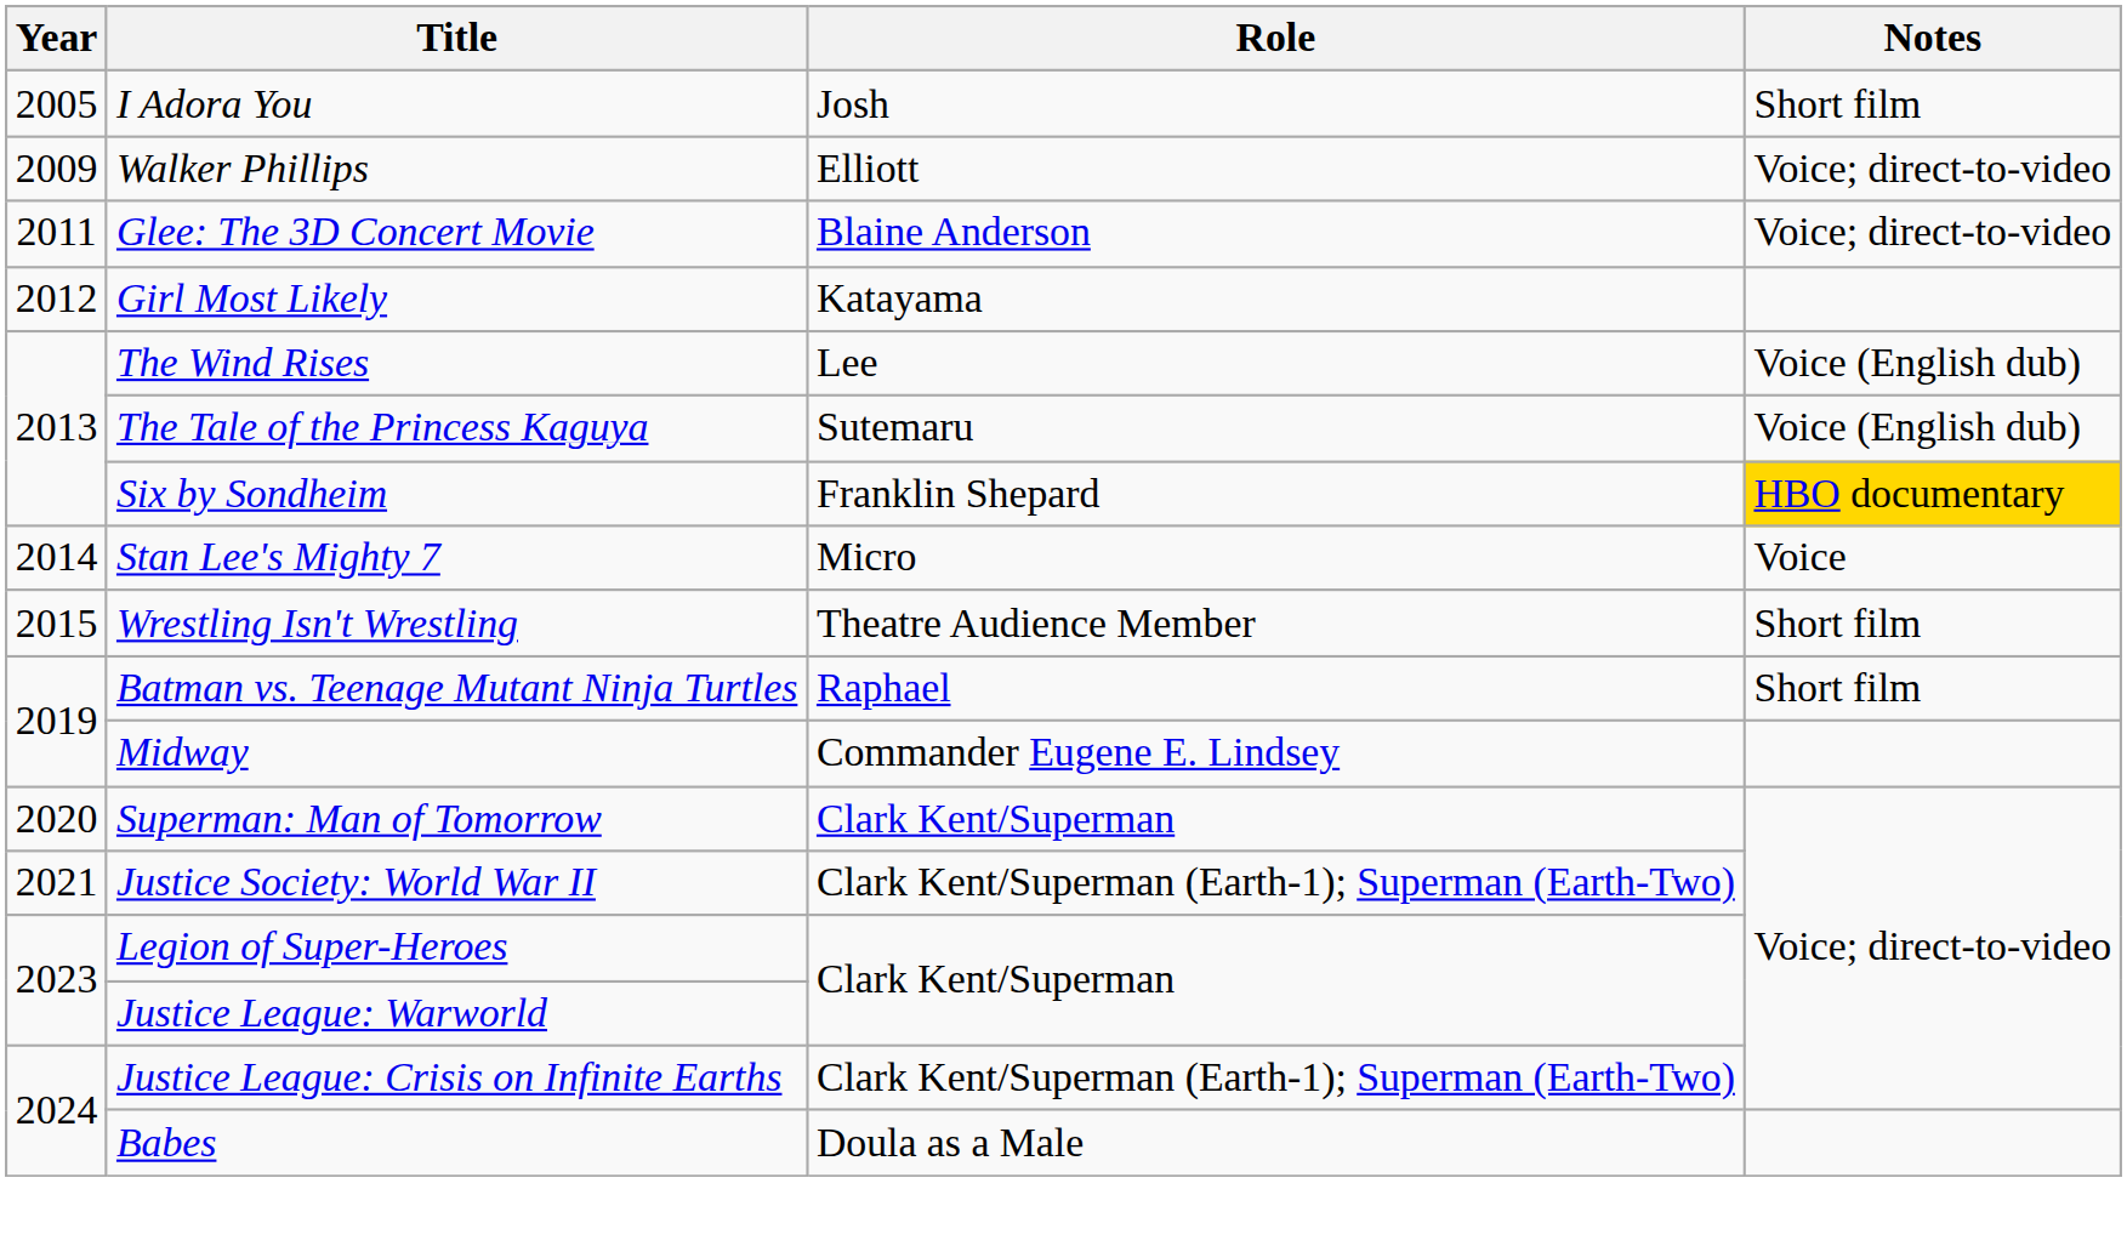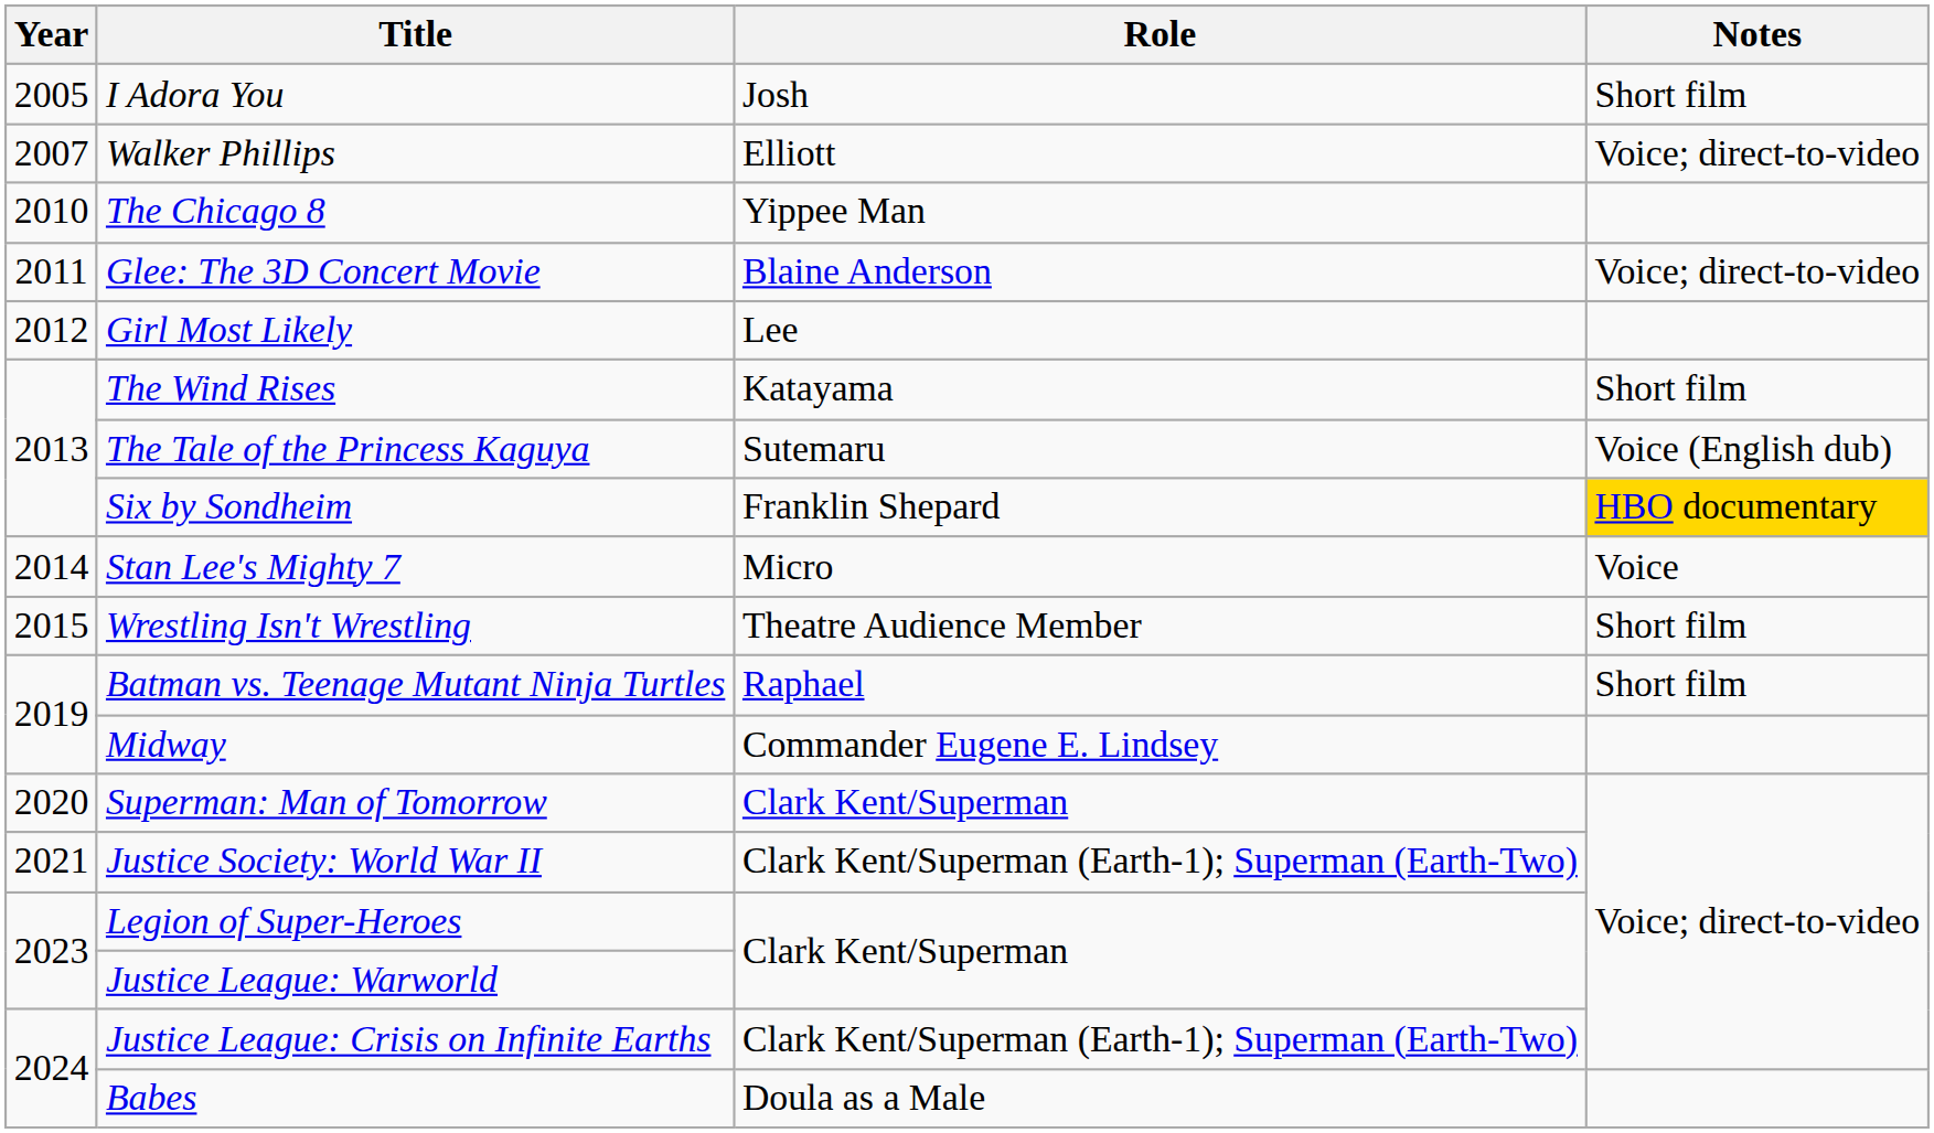 <table class="wikitable">
 <tr>
 <th scope="col">Year</th>
 <th scope="col">Title</th>
 <th scope="col">Role</th>
 <th scope="col" class="unsortable">Notes</th>
 </tr>
 <tr>
 <td style="text-align:center;">2005</td>
 <td><em>I Adora You</em></td>
 <td>Josh</td>
 <td>Short film</td>
 </tr>
 <tr>
-<td style="text-align:center;">2009</td>
+<td style="text-align:center;">2007</td>
 <td><em>Walker Phillips</em></td>
 <td>Elliott</td>
 <td>Voice; direct-to-video</td>
+</tr>
+<tr>
+<td style="text-align:center;">2010</td>
+<td><em><a href='#'>The Chicago 8</a></em></td>
+<td>Yippee Man</td>
+<td></td>
 </tr>
 <tr>
 <td style="text-align:center;">2011</td>
 <td><em><a href='#'>Glee: The 3D Concert Movie</a></em></td>
 <td><a href='#'>Blaine Anderson</a></td>
 <td>Voice; direct-to-video</td>
 </tr>
 <tr>
 <td style="text-align:center;">2012</td>
 <td><em><a href='#'>Girl Most Likely</a></em></td>
-<td>Katayama</td>
+<td>Lee</td>
 <td></td>
 </tr>
 <tr>
 <td rowspan=3 style="text-align:center;">2013</td>
 <td><em><a href='#'>The Wind Rises</a></em></td>
-<td>Lee</td>
-<td>Voice (English dub)</td>
+<td>Katayama</td>
+<td>Short film</td>
 </tr>
 <tr>
 <td><em><a href='#'>The Tale of the Princess Kaguya</a></em></td>
 <td>Sutemaru</td>
 <td>Voice (English dub)</td>
 </tr>
 <tr>
 <td><em><a href='#'>Six by Sondheim</a></em></td>
 <td>Franklin Shepard</td>
 <td style="background: gold;"><a href='#'>HBO</a> documentary</td>
 </tr>
 <tr>
 <td style="text-align:center;">2014</td>
 <td><em><a href='#'>Stan Lee's Mighty 7</a></em></td>
 <td>Micro</td>
 <td>Voice</td>
 </tr>
 <tr>
 <td style="text-align:center;">2015</td>
 <td><em><a href='#'>Wrestling Isn't Wrestling</a></em></td>
 <td>Theatre Audience Member</td>
 <td>Short film</td>
 </tr>
 <tr>
 <td rowspan="2" style="text-align:center;">2019</td>
 <td><em><a href='#'>Batman vs. Teenage Mutant Ninja Turtles</a></em></td>
 <td><a href='#'>Raphael</a></td>
 <td>Short film</td>
 </tr>
 <tr>
 <td><em><a href='#'>Midway</a></em></td>
 <td>Commander <a href='#'>Eugene E. Lindsey</a></td>
 <td></td>
 </tr>
 <tr>
 <td style="text-align:center;">2020</td>
 <td><em><a href='#'>Superman: Man of Tomorrow</a></em></td>
 <td><a href='#'>Clark Kent/Superman</a></td>
 <td rowspan="5">Voice; direct-to-video</td>
 </tr>
 <tr>
 <td style="text-align:center;">2021</td>
 <td><em><a href='#'>Justice Society: World War II</a></em></td>
 <td>Clark Kent/Superman (Earth-1); <a href='#'>Superman (Earth-Two)</a></td>
 </tr>
 <tr>
 <td rowspan=2 style="text-align:center;">2023</td>
 <td><em><a href='#'>Legion of Super-Heroes</a></em></td>
 <td rowspan=2>Clark Kent/Superman</td>
 </tr>
 <tr>
 <td><em><a href='#'>Justice League: Warworld</a></em></td>
 </tr>
 <tr>
 <td rowspan=2 style="text-align:center;">2024</td>
 <td><em><a href='#'>Justice League: Crisis on Infinite Earths</a></em></td>
 <td>Clark Kent/Superman (Earth-1); <a href='#'>Superman (Earth-Two)</a></td>
 </tr>
 <tr>
 <td><em><a href='#'>Babes</a></em></td>
 <td>Doula as a Male</td>
 <td></td>
 </tr>
 </table>
